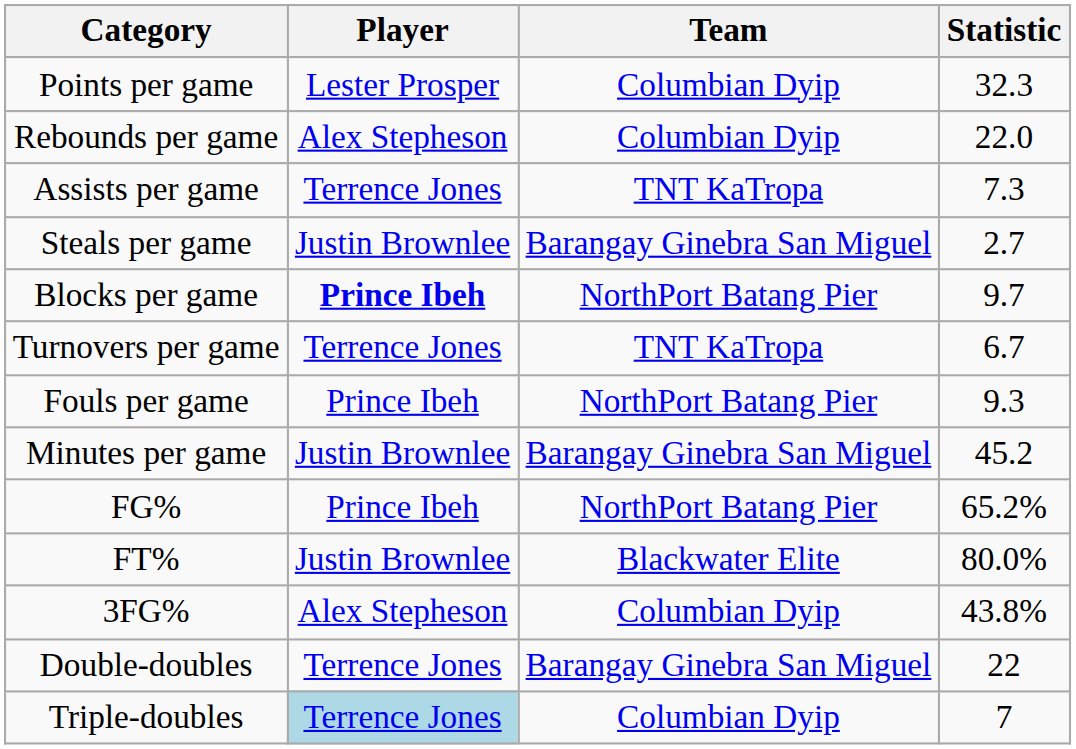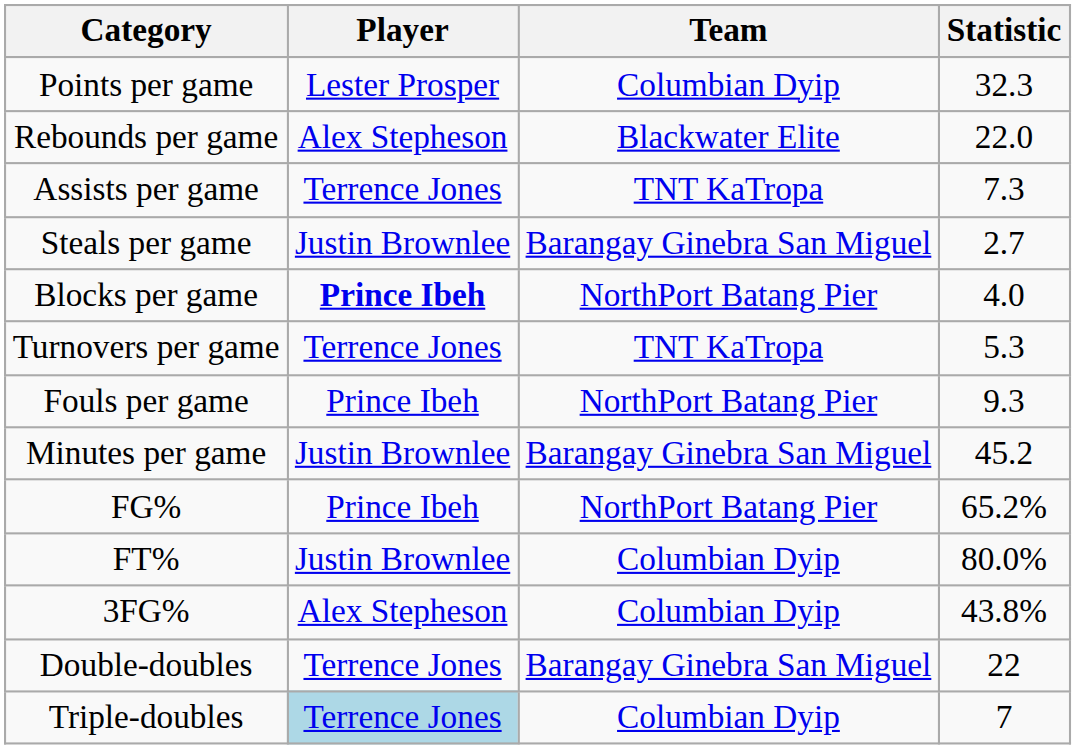 <table class="wikitable" style="text-align:center">
 <tr>
 <th>Category</th>
 <th>Player</th>
 <th>Team</th>
 <th>Statistic</th>
 </tr>
 <tr>
 <td>Points per game</td>
 <td><a href='#'>Lester Prosper</a></td>
 <td><a href='#'>Columbian Dyip</a></td>
 <td>32.3</td>
 </tr>
 <tr>
 <td>Rebounds per game</td>
 <td><a href='#'>Alex Stepheson</a></td>
-<td><a href='#'>Columbian Dyip</a></td>
+<td><a href='#'>Blackwater Elite</a></td>
 <td>22.0</td>
 </tr>
 <tr>
 <td>Assists per game</td>
 <td><a href='#'>Terrence Jones</a></td>
 <td><a href='#'>TNT KaTropa</a></td>
 <td>7.3</td>
 </tr>
 <tr>
 <td>Steals per game</td>
 <td><a href='#'>Justin Brownlee</a></td>
 <td><a href='#'>Barangay Ginebra San Miguel</a></td>
 <td>2.7</td>
 </tr>
 <tr>
 <td>Blocks per game</td>
 <td><strong><a href='#'>Prince Ibeh</a></strong></td>
 <td><a href='#'>NorthPort Batang Pier</a></td>
-<td>9.7</td>
+<td>4.0</td>
 </tr>
 <tr>
 <td>Turnovers per game</td>
 <td><a href='#'>Terrence Jones</a></td>
 <td><a href='#'>TNT KaTropa</a></td>
-<td>6.7</td>
+<td>5.3</td>
 </tr>
 <tr>
 <td>Fouls per game</td>
 <td><a href='#'>Prince Ibeh</a></td>
 <td><a href='#'>NorthPort Batang Pier</a></td>
 <td>9.3</td>
 </tr>
 <tr>
 <td>Minutes per game</td>
 <td><a href='#'>Justin Brownlee</a></td>
 <td><a href='#'>Barangay Ginebra San Miguel</a></td>
 <td>45.2</td>
 </tr>
 <tr>
 <td>FG%</td>
 <td><a href='#'>Prince Ibeh</a></td>
 <td><a href='#'>NorthPort Batang Pier</a></td>
 <td>65.2%</td>
 </tr>
 <tr>
 <td>FT%</td>
 <td><a href='#'>Justin Brownlee</a></td>
-<td><a href='#'>Blackwater Elite</a></td>
+<td><a href='#'>Columbian Dyip</a></td>
 <td>80.0%</td>
 </tr>
 <tr>
 <td>3FG%</td>
 <td><a href='#'>Alex Stepheson</a></td>
 <td><a href='#'>Columbian Dyip</a></td>
 <td>43.8%</td>
 </tr>
 <tr>
 <td>Double-doubles</td>
 <td><a href='#'>Terrence Jones</a></td>
 <td><a href='#'>Barangay Ginebra San Miguel</a></td>
 <td>22</td>
 </tr>
 <tr>
 <td>Triple-doubles</td>
 <td style="background: lightblue;"><a href='#'>Terrence Jones</a></td>
 <td><a href='#'>Columbian Dyip</a></td>
 <td>7</td>
 </tr>
 </table>
